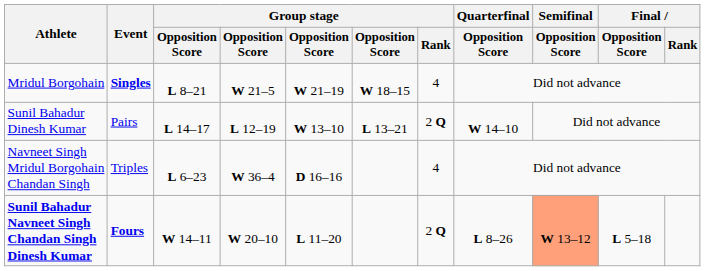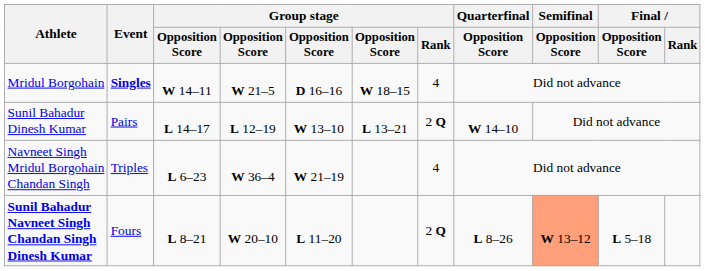 <table class="wikitable" style="font-size:88%; text-align:center">
 <tr>
 <th rowspan=2>Athlete</th>
 <th rowspan=2>Event</th>
 <th colspan=5>Group stage</th>
 <th>Quarterfinal</th>
 <th>Semifinal</th>
 <th colspan=2>Final / </th>
 </tr>
 <tr style="font-size:95%">
 <th>Opposition<br>Score</th>
 <th>Opposition<br>Score</th>
 <th>Opposition<br>Score</th>
 <th>Opposition<br>Score</th>
 <th>Rank</th>
 <th>Opposition<br>Score</th>
 <th>Opposition<br>Score</th>
 <th>Opposition<br>Score</th>
 <th>Rank</th>
 </tr>
 <tr>
 <td align=left><a href='#'>Mridul Borgohain</a></td>
 <td align=left><strong><a href='#'>Singles</a></strong></td>
-<td><br><strong>L</strong> 8–21</td>
+<td><br><strong>W</strong> 14–11</td>
 <td><br><strong>W</strong> 21–5</td>
-<td><br><strong>W</strong> 21–19</td>
+<td><br><strong>D</strong> 16–16</td>
 <td><br><strong>W</strong> 18–15</td>
 <td>4</td>
 <td colspan=4>Did not advance</td>
 </tr>
 <tr>
 <td align=left><a href='#'>Sunil Bahadur</a><br><a href='#'>Dinesh Kumar</a></td>
 <td align=left><a href='#'>Pairs</a></td>
 <td><br><strong>L</strong> 14–17</td>
 <td><br><strong>L</strong> 12–19</td>
 <td><br><strong>W</strong> 13–10</td>
 <td><br><strong>L</strong> 13–21</td>
 <td>2 <strong>Q</strong></td>
 <td><br><strong>W</strong> 14–10</td>
 <td colspan=3>Did not advance</td>
 </tr>
 <tr>
 <td align=left><a href='#'>Navneet Singh</a><br><a href='#'>Mridul Borgohain</a><br><a href='#'>Chandan Singh</a></td>
 <td align=left><a href='#'>Triples</a></td>
 <td><br><strong>L</strong> 6–23</td>
 <td><br><strong>W</strong> 36–4</td>
-<td><br><strong>D</strong> 16–16</td>
+<td><br><strong>W</strong> 21–19</td>
 <td></td>
 <td>4</td>
 <td colspan=4>Did not advance</td>
 </tr>
 <tr>
 <td align=left><strong><a href='#'>Sunil Bahadur</a><br><a href='#'>Navneet Singh</a><br><a href='#'>Chandan Singh</a><br><a href='#'>Dinesh Kumar</a></strong></td>
-<td align=left><strong><a href='#'>Fours</a></strong></td>
-<td><br><strong>W</strong> 14–11</td>
+<td align=left><a href='#'>Fours</a></td>
+<td><br><strong>L</strong> 8–21</td>
 <td><br><strong>W</strong> 20–10</td>
 <td><br><strong>L</strong> 11–20</td>
 <td></td>
 <td>2 <strong>Q</strong></td>
 <td><br><strong>L</strong> 8–26</td>
 <td style="background: lightsalmon;"><br><strong>W</strong> 13–12</td>
 <td><br><strong>L</strong> 5–18</td>
 <td></td>
 </tr>
 </table>
